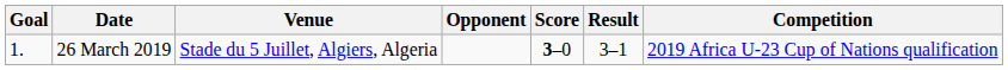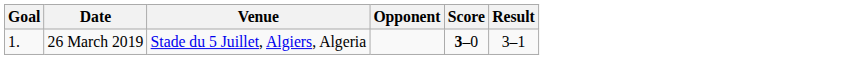 <table class="wikitable">
 <tr>
 <th>Goal</th>
 <th>Date</th>
 <th>Venue</th>
 <th>Opponent</th>
 <th>Score</th>
 <th>Result</th>
-<th>Competition</th>
 </tr>
 <tr>
 <td>1.</td>
 <td>26 March 2019</td>
 <td><a href='#'>Stade du 5 Juillet</a>, <a href='#'>Algiers</a>, Algeria</td>
 <td></td>
 <td align=center><strong>3</strong>–0</td>
 <td align=center>3–1</td>
-<td><a href='#'>2019 Africa U-23 Cup of Nations qualification</a></td>
 </tr>
 </table>
